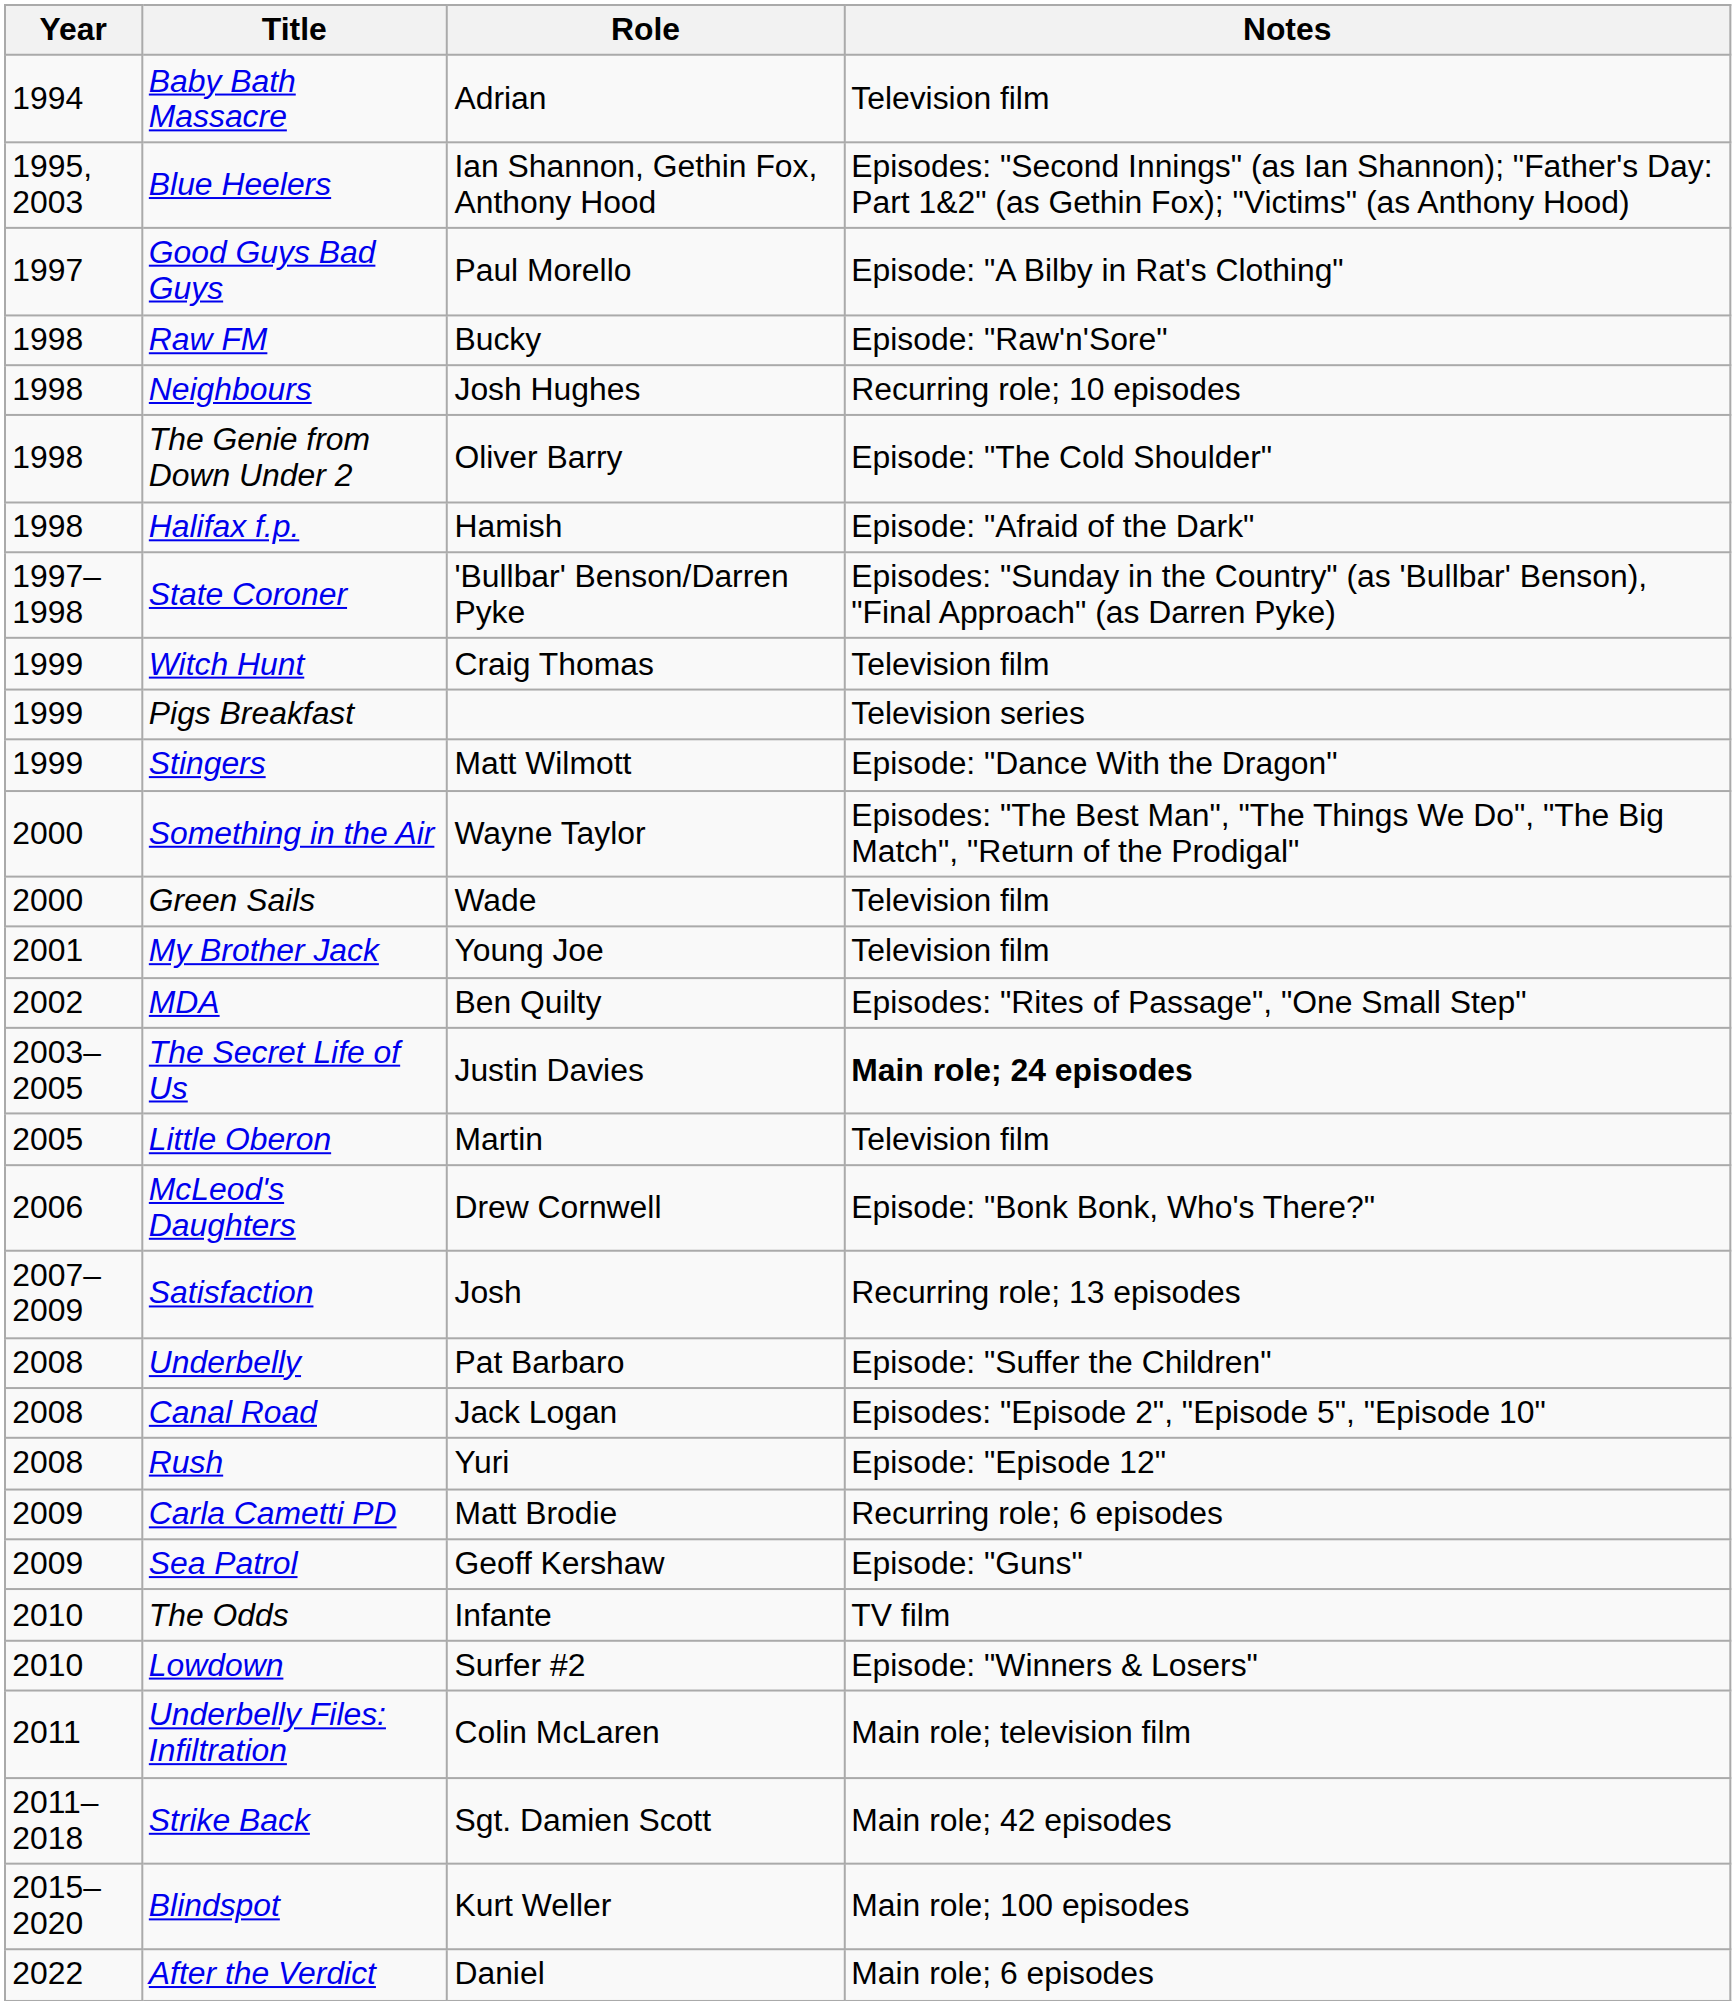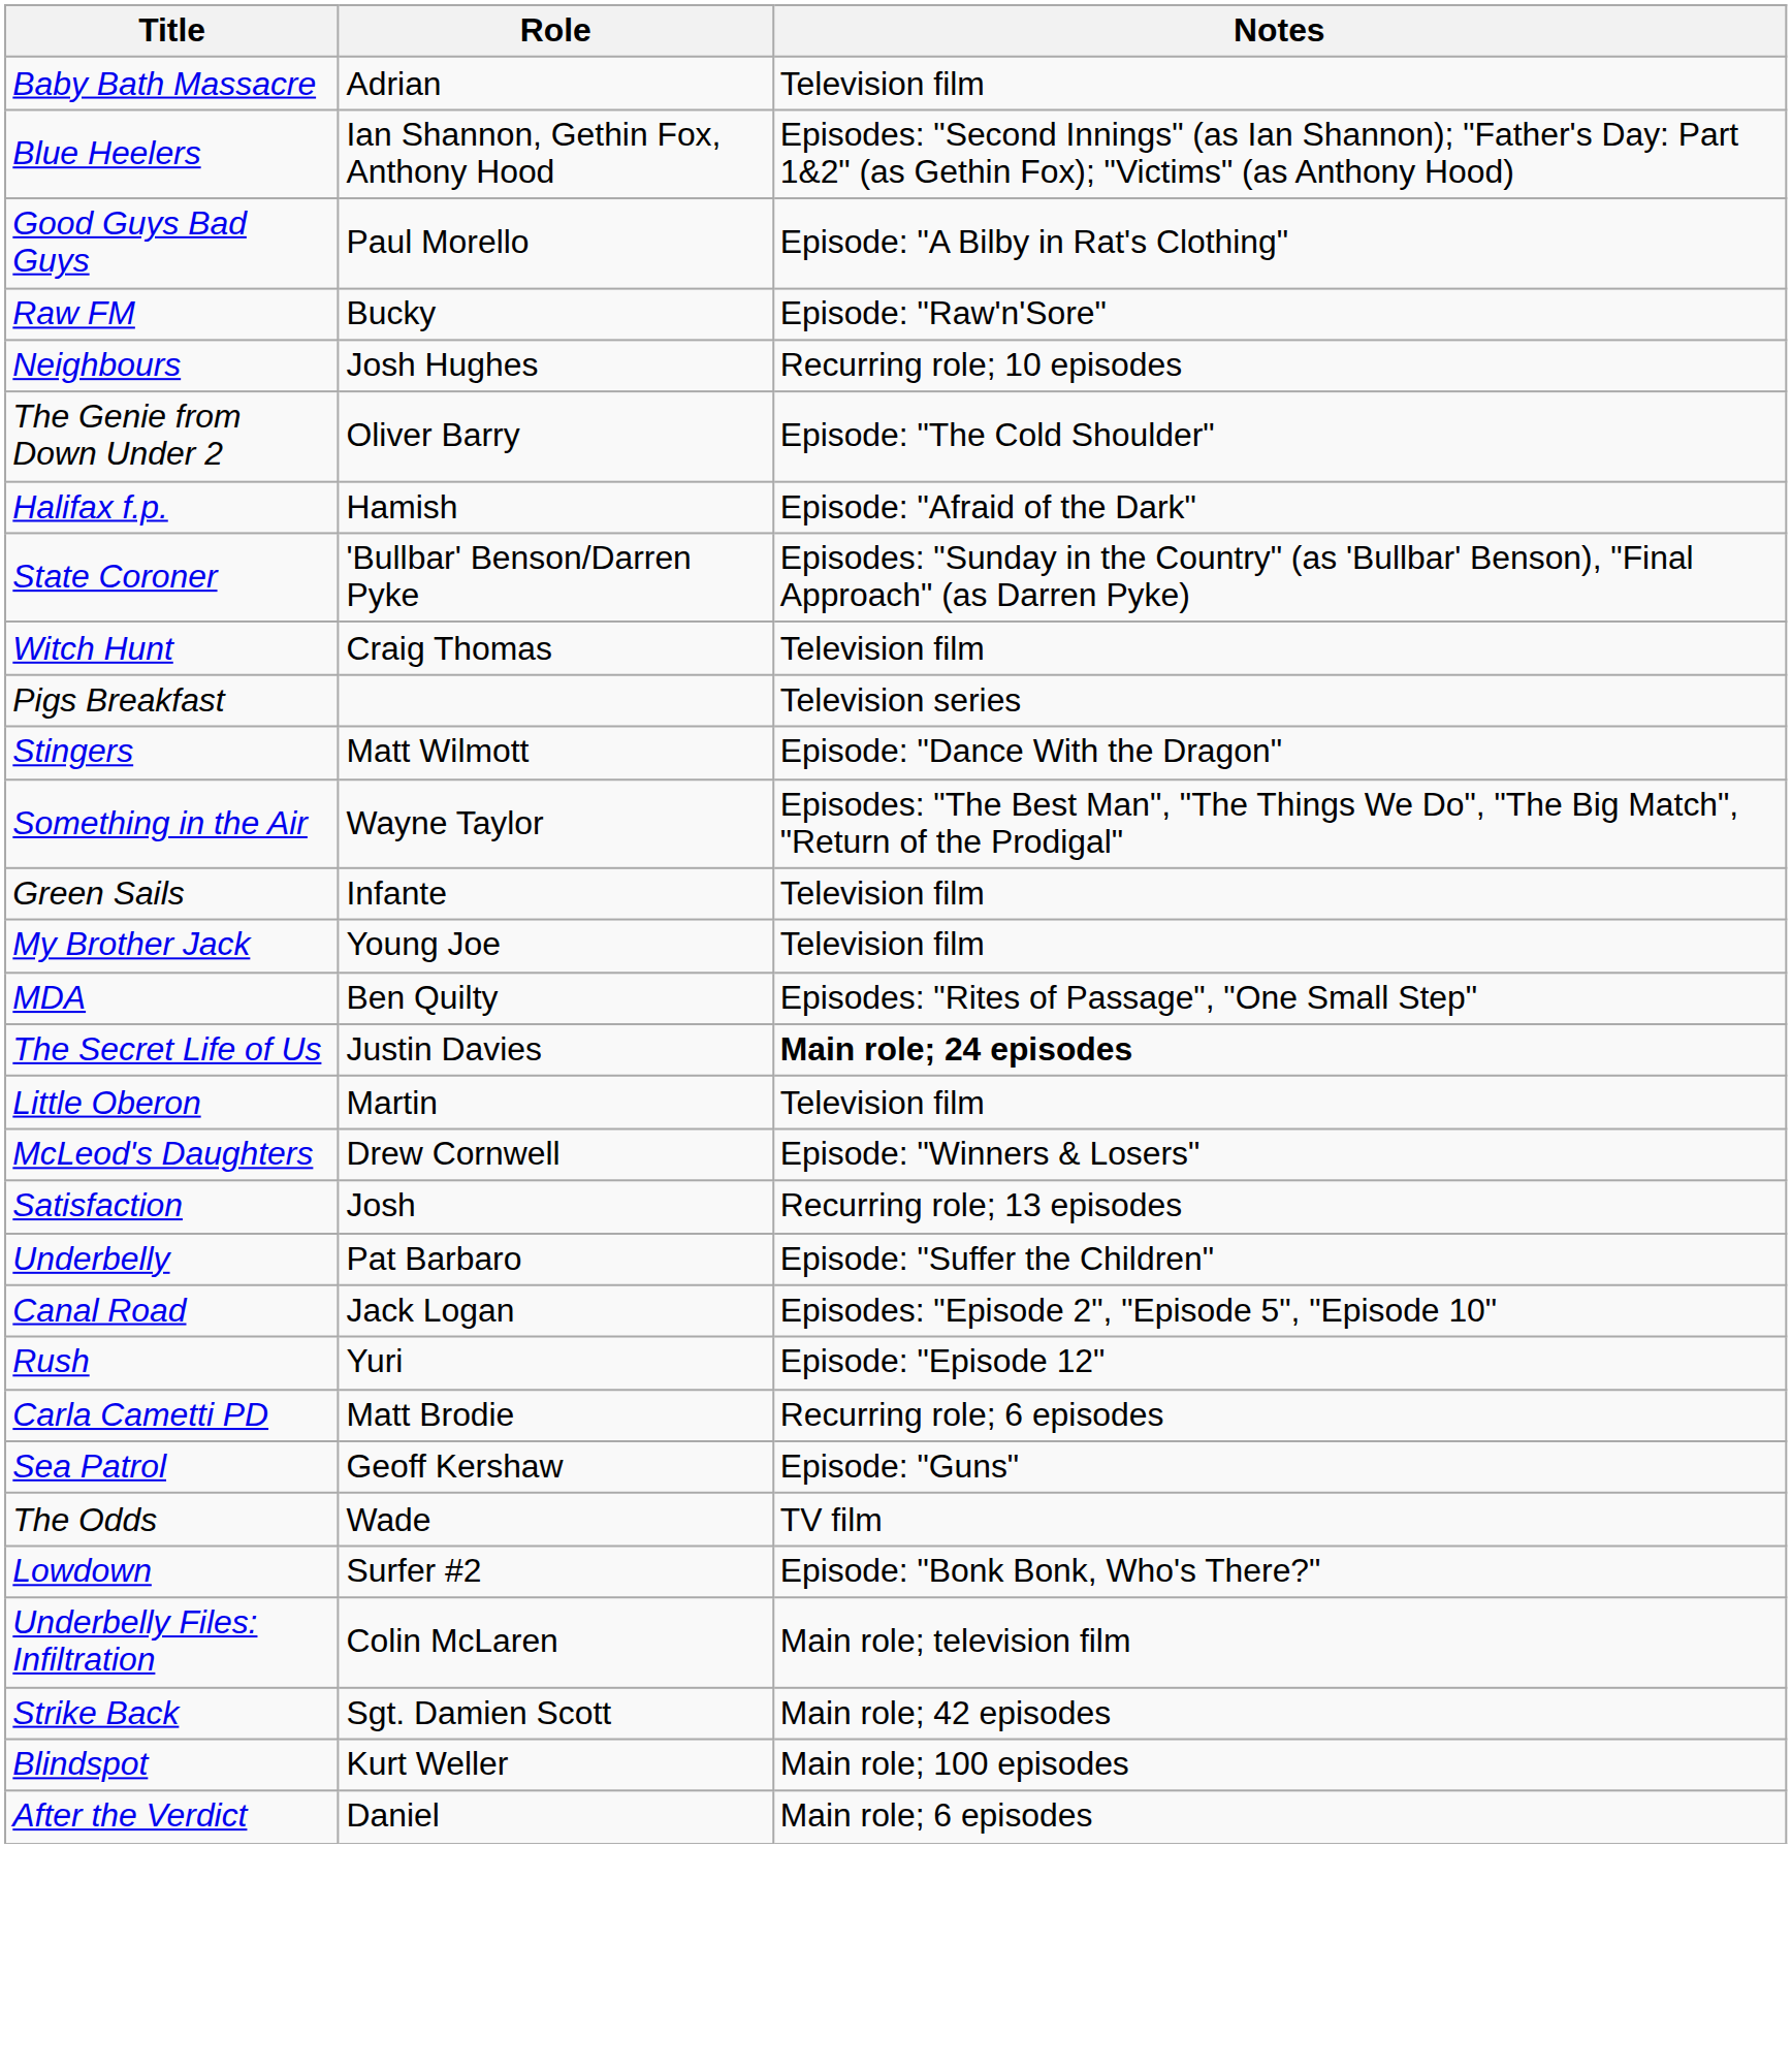 <table class="wikitable sortable">
 <tr>
-<th>Year</th>
 <th>Title</th>
 <th>Role</th>
 <th class="unsortable">Notes</th>
 </tr>
 <tr>
-<td>1994</td>
 <td><em><a href='#'>Baby Bath Massacre</a></em></td>
 <td>Adrian</td>
 <td>Television film</td>
 </tr>
 <tr>
-<td>1995, 2003</td>
 <td><em><a href='#'>Blue Heelers</a></em></td>
 <td>Ian Shannon, Gethin Fox, Anthony Hood</td>
 <td>Episodes: "Second Innings" (as Ian Shannon); "Father's Day: Part 1&2" (as Gethin Fox); "Victims" (as Anthony Hood)</td>
 </tr>
 <tr>
-<td>1997</td>
 <td><em><a href='#'>Good Guys Bad Guys</a></em></td>
 <td>Paul Morello</td>
 <td>Episode: "A Bilby in Rat's Clothing"</td>
 </tr>
 <tr>
-<td>1998</td>
 <td><em><a href='#'>Raw FM</a></em></td>
 <td>Bucky</td>
 <td>Episode: "Raw'n'Sore"</td>
 </tr>
 <tr>
-<td>1998</td>
 <td><em><a href='#'>Neighbours</a></em></td>
 <td>Josh Hughes</td>
 <td>Recurring role; 10 episodes</td>
 </tr>
 <tr>
-<td>1998</td>
 <td><em>The Genie from Down Under 2</em></td>
 <td>Oliver Barry</td>
 <td>Episode: "The Cold Shoulder"</td>
 </tr>
 <tr>
-<td>1998</td>
 <td><em><a href='#'>Halifax f.p.</a></em></td>
 <td>Hamish</td>
 <td>Episode: "Afraid of the Dark"</td>
 </tr>
 <tr>
-<td>1997–1998</td>
 <td><em><a href='#'>State Coroner</a></em></td>
 <td>'Bullbar' Benson/Darren Pyke</td>
 <td>Episodes: "Sunday in the Country" (as 'Bullbar' Benson), "Final Approach" (as Darren Pyke)</td>
 </tr>
 <tr>
-<td>1999</td>
 <td><em><a href='#'>Witch Hunt</a></em></td>
 <td>Craig Thomas</td>
 <td>Television film</td>
 </tr>
 <tr>
-<td>1999</td>
 <td><em>Pigs Breakfast</em></td>
 <td></td>
 <td>Television series</td>
 </tr>
 <tr>
-<td>1999</td>
 <td><em><a href='#'>Stingers</a></em></td>
 <td>Matt Wilmott</td>
 <td>Episode: "Dance With the Dragon"</td>
 </tr>
 <tr>
-<td>2000</td>
 <td><em><a href='#'>Something in the Air</a></em></td>
 <td>Wayne Taylor</td>
 <td>Episodes: "The Best Man", "The Things We Do", "The Big Match", "Return of the Prodigal"</td>
 </tr>
 <tr>
-<td>2000</td>
 <td><em>Green Sails</em></td>
-<td>Wade</td>
+<td>Infante</td>
 <td>Television film</td>
 </tr>
 <tr>
-<td>2001</td>
 <td><em><a href='#'>My Brother Jack</a></em></td>
 <td>Young Joe</td>
 <td>Television film</td>
 </tr>
 <tr>
-<td>2002</td>
 <td><em><a href='#'>MDA</a></em></td>
 <td>Ben Quilty</td>
 <td>Episodes: "Rites of Passage", "One Small Step"</td>
 </tr>
 <tr>
-<td>2003–2005</td>
 <td><em><a href='#'>The Secret Life of Us</a></em></td>
 <td>Justin Davies</td>
 <td><strong>Main role; 24 episodes</strong></td>
 </tr>
 <tr>
-<td>2005</td>
 <td><em><a href='#'>Little Oberon</a></em></td>
 <td>Martin</td>
 <td>Television film</td>
 </tr>
 <tr>
-<td>2006</td>
 <td><em><a href='#'>McLeod's Daughters</a></em></td>
 <td>Drew Cornwell</td>
-<td>Episode: "Bonk Bonk, Who's There?"</td>
+<td>Episode: "Winners & Losers"</td>
 </tr>
 <tr>
-<td>2007–2009</td>
 <td><em><a href='#'>Satisfaction</a></em></td>
 <td>Josh</td>
 <td>Recurring role; 13 episodes</td>
 </tr>
 <tr>
-<td>2008</td>
 <td><em><a href='#'>Underbelly</a></em></td>
 <td>Pat Barbaro</td>
 <td>Episode: "Suffer the Children"</td>
 </tr>
 <tr>
-<td>2008</td>
 <td><em><a href='#'>Canal Road</a></em></td>
 <td>Jack Logan</td>
 <td>Episodes: "Episode 2", "Episode 5", "Episode 10"</td>
 </tr>
 <tr>
-<td>2008</td>
 <td><em><a href='#'>Rush</a></em></td>
 <td>Yuri</td>
 <td>Episode: "Episode 12"</td>
 </tr>
 <tr>
-<td>2009</td>
 <td><em><a href='#'>Carla Cametti PD</a></em></td>
 <td>Matt Brodie</td>
 <td>Recurring role; 6 episodes</td>
 </tr>
 <tr>
-<td>2009</td>
 <td><em><a href='#'>Sea Patrol</a></em></td>
 <td>Geoff Kershaw</td>
 <td>Episode: "Guns"</td>
 </tr>
 <tr>
-<td>2010</td>
 <td><em>The Odds</em></td>
-<td>Infante</td>
+<td>Wade</td>
 <td>TV film</td>
 </tr>
 <tr>
-<td>2010</td>
 <td><em><a href='#'>Lowdown</a></em></td>
 <td>Surfer #2</td>
-<td>Episode: "Winners & Losers"</td>
+<td>Episode: "Bonk Bonk, Who's There?"</td>
 </tr>
 <tr>
-<td>2011</td>
 <td><em><a href='#'>Underbelly Files: Infiltration</a></em></td>
 <td>Colin McLaren</td>
 <td>Main role; television film</td>
 </tr>
 <tr>
-<td>2011–2018</td>
 <td><em><a href='#'>Strike Back</a></em></td>
 <td>Sgt. Damien Scott</td>
 <td>Main role; 42 episodes</td>
 </tr>
 <tr>
-<td>2015–2020</td>
 <td><em><a href='#'>Blindspot</a></em></td>
 <td>Kurt Weller</td>
 <td>Main role; 100 episodes</td>
 </tr>
 <tr>
-<td>2022</td>
 <td><em><a href='#'>After the Verdict</a></em></td>
 <td>Daniel</td>
 <td>Main role; 6 episodes</td>
 </tr>
 </table>
